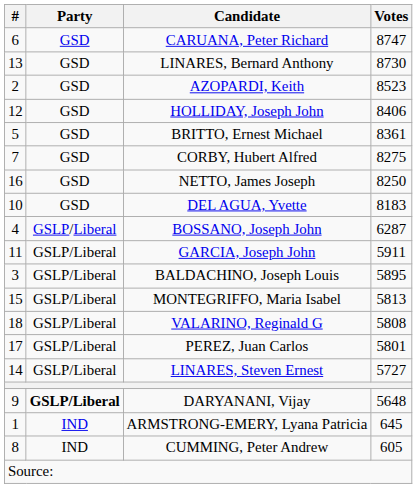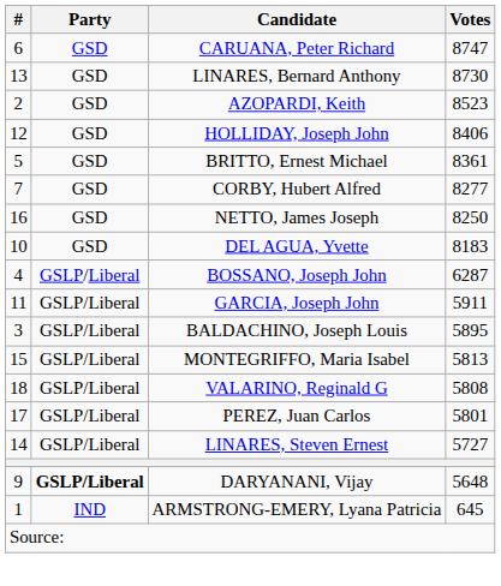 <table class=wikitable style=text-align:center>
 <tr>
 <th>#</th>
 <th>Party</th>
 <th>Candidate</th>
 <th>Votes</th>
 </tr>
 <tr>
 <td>6</td>
 <td><a href='#'>GSD</a></td>
 <td><a href='#'>CARUANA, Peter Richard</a></td>
 <td>8747</td>
 </tr>
 <tr>
 <td>13</td>
 <td>GSD</td>
 <td>LINARES, Bernard Anthony</td>
 <td>8730</td>
 </tr>
 <tr>
 <td>2</td>
 <td>GSD</td>
 <td><a href='#'>AZOPARDI, Keith</a></td>
 <td>8523</td>
 </tr>
 <tr>
 <td>12</td>
 <td>GSD</td>
 <td><a href='#'>HOLLIDAY, Joseph John</a></td>
 <td>8406</td>
 </tr>
 <tr>
 <td>5</td>
 <td>GSD</td>
 <td>BRITTO, Ernest Michael</td>
 <td>8361</td>
 </tr>
 <tr>
 <td>7</td>
 <td>GSD</td>
 <td>CORBY, Hubert Alfred</td>
-<td>8275</td>
+<td>8277</td>
 </tr>
 <tr>
 <td>16</td>
 <td>GSD</td>
 <td>NETTO, James Joseph</td>
 <td>8250</td>
 </tr>
 <tr>
 <td>10</td>
 <td>GSD</td>
 <td><a href='#'>DEL AGUA, Yvette</a></td>
 <td>8183</td>
 </tr>
 <tr>
 <td>4</td>
 <td><a href='#'>GSLP</a>/<a href='#'>Liberal</a></td>
 <td><a href='#'>BOSSANO, Joseph John</a></td>
 <td>6287</td>
 </tr>
 <tr>
 <td>11</td>
 <td>GSLP/Liberal</td>
 <td><a href='#'>GARCIA, Joseph John</a></td>
 <td>5911</td>
 </tr>
 <tr>
 <td>3</td>
 <td>GSLP/Liberal</td>
 <td>BALDACHINO, Joseph Louis</td>
 <td>5895</td>
 </tr>
 <tr>
 <td>15</td>
 <td>GSLP/Liberal</td>
 <td>MONTEGRIFFO, Maria Isabel</td>
 <td>5813</td>
 </tr>
 <tr>
 <td>18</td>
 <td>GSLP/Liberal</td>
 <td><a href='#'>VALARINO, Reginald G</a></td>
 <td>5808</td>
 </tr>
 <tr>
 <td>17</td>
 <td>GSLP/Liberal</td>
 <td>PEREZ, Juan Carlos</td>
 <td>5801</td>
 </tr>
 <tr>
 <td>14</td>
 <td>GSLP/Liberal</td>
 <td><a href='#'>LINARES, Steven Ernest</a></td>
 <td>5727</td>
 </tr>
 <tr>
 <th colspan=4></th>
 </tr>
 <tr>
 <td>9</td>
 <td><strong>GSLP/Liberal</strong></td>
 <td>DARYANANI, Vijay</td>
 <td>5648</td>
 </tr>
 <tr>
 <td>1</td>
 <td><a href='#'>IND</a></td>
 <td>ARMSTRONG-EMERY, Lyana Patricia</td>
 <td>645</td>
 </tr>
 <tr>
-<td>8</td>
-<td>IND</td>
-<td>CUMMING, Peter Andrew</td>
-<td>605</td>
-</tr>
-<tr>
 <td align=left colspan=4>Source: </td>
 </tr>
 </table>
